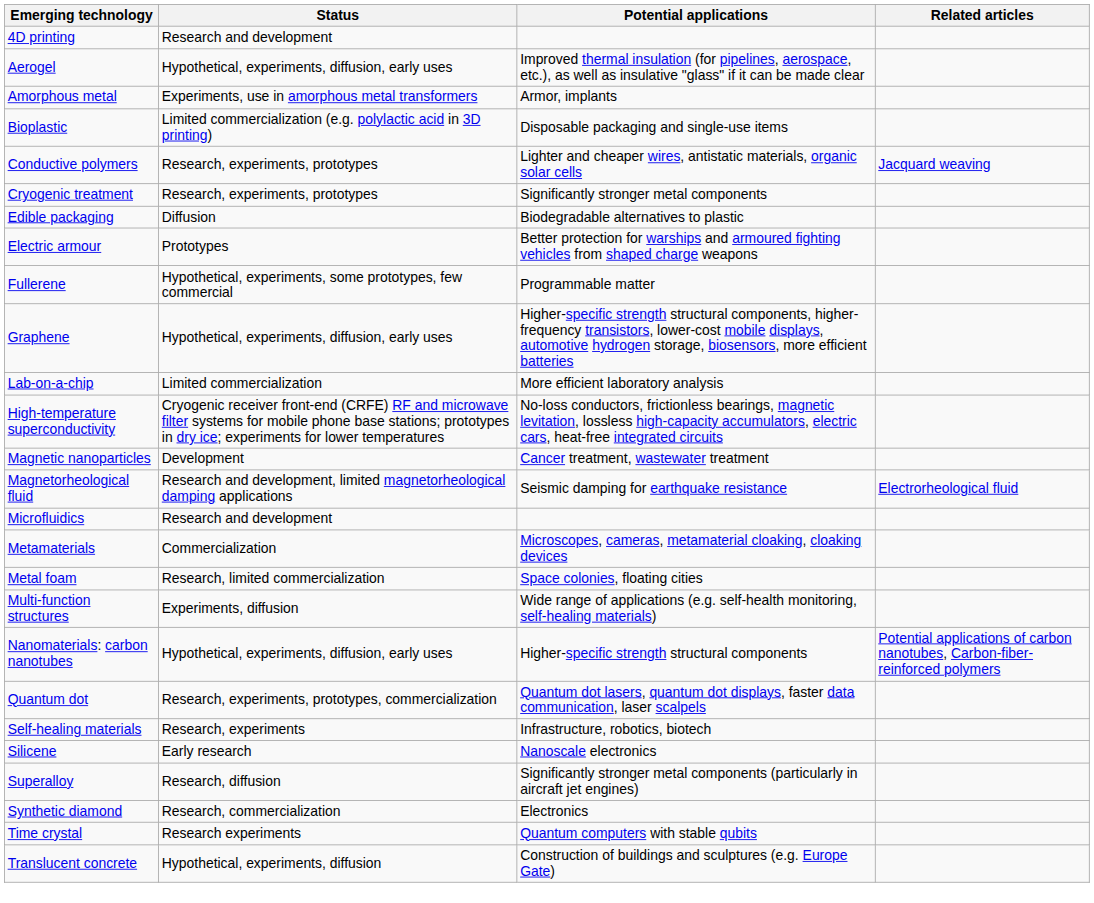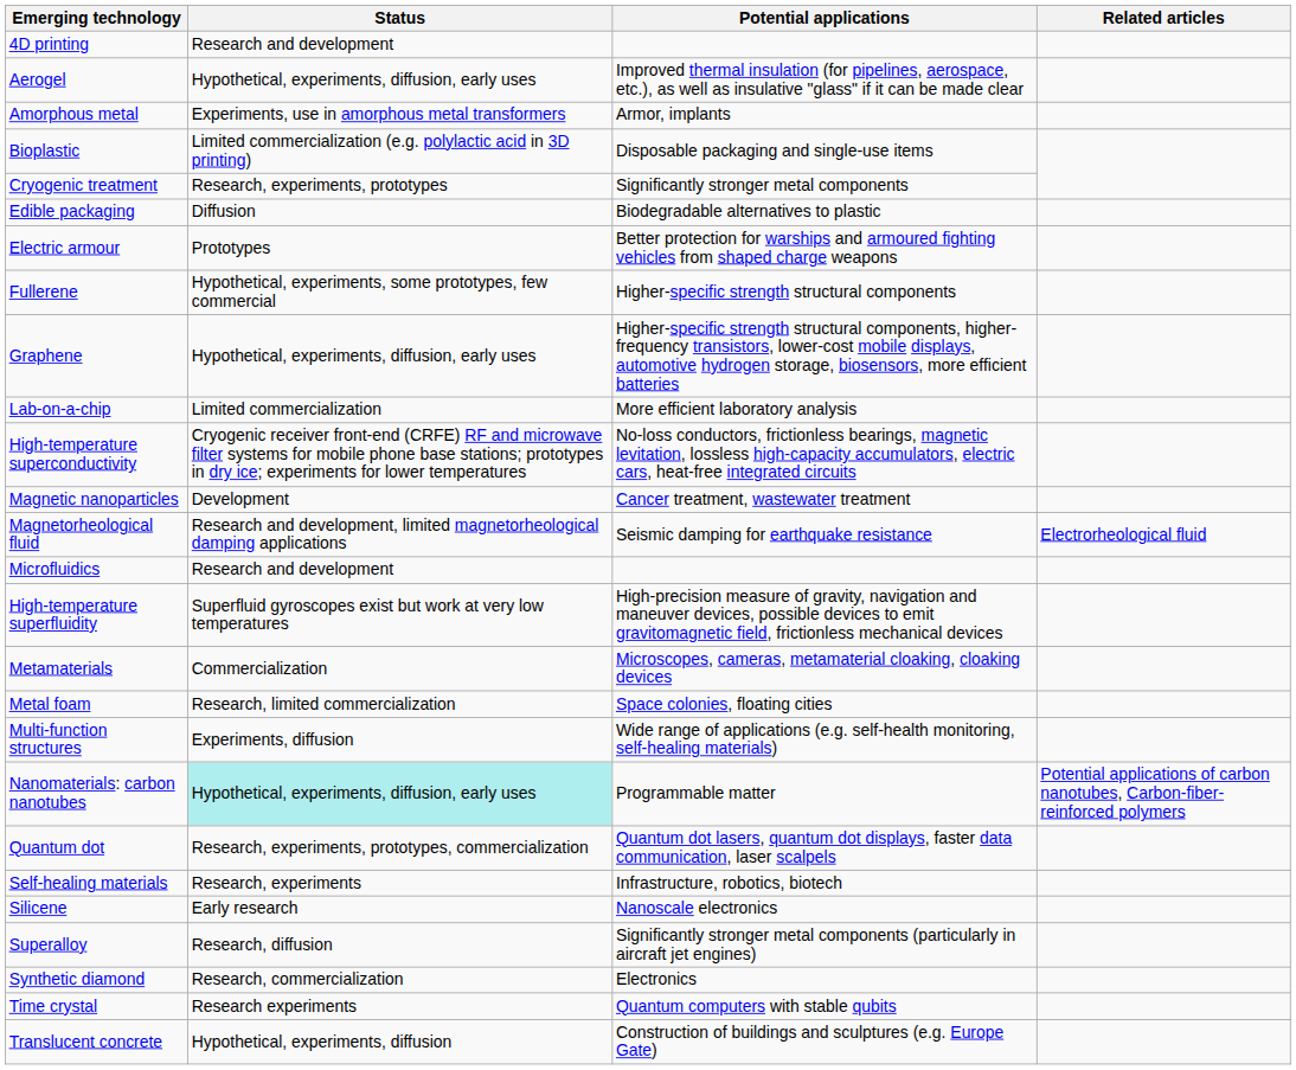 <table class="wikitable sortable">
 <tr>
 <th>Emerging technology</th>
 <th>Status</th>
 <th>Potential applications</th>
 <th>Related articles</th>
 </tr>
 <tr>
 <td><a href='#'>4D printing</a></td>
 <td>Research and development</td>
 <td></td>
 <td></td>
 </tr>
 <tr>
 <td><a href='#'>Aerogel</a></td>
 <td>Hypothetical, experiments, diffusion, early uses</td>
 <td>Improved <a href='#'>thermal insulation</a> (for <a href='#'>pipelines</a>, <a href='#'>aerospace</a>, etc.), as well as insulative "glass" if it can be made clear</td>
 <td></td>
 </tr>
 <tr>
 <td><a href='#'>Amorphous metal</a></td>
 <td>Experiments, use in <a href='#'>amorphous metal transformers</a></td>
 <td>Armor, implants</td>
 <td></td>
 </tr>
 <tr>
 <td><a href='#'>Bioplastic</a></td>
 <td>Limited commercialization (e.g. <a href='#'>polylactic acid</a> in <a href='#'>3D printing</a>)</td>
 <td>Disposable packaging and single-use items</td>
 </tr>
 <tr>
-<td><a href='#'>Conductive polymers</a></td>
-<td>Research, experiments, prototypes</td>
-<td>Lighter and cheaper <a href='#'>wires</a>, antistatic materials, <a href='#'>organic solar cells</a></td>
-<td><a href='#'>Jacquard weaving</a></td>
-</tr>
-<tr>
 <td><a href='#'>Cryogenic treatment</a></td>
 <td>Research, experiments, prototypes</td>
 <td>Significantly stronger metal components</td>
 </tr>
 <tr>
 <td><a href='#'>Edible packaging</a></td>
 <td>Diffusion</td>
 <td>Biodegradable alternatives to plastic</td>
 <td></td>
 </tr>
 <tr>
 <td><a href='#'>Electric armour</a></td>
 <td>Prototypes</td>
 <td>Better protection for <a href='#'>warships</a> and <a href='#'>armoured fighting vehicles</a> from <a href='#'>shaped charge</a> weapons</td>
 <td></td>
 </tr>
 <tr>
 <td><a href='#'>Fullerene</a></td>
 <td>Hypothetical, experiments, some prototypes, few commercial</td>
-<td>Programmable matter</td>
+<td>Higher-<a href='#'>specific strength</a> structural components</td>
 <td></td>
 </tr>
 <tr>
 <td><a href='#'>Graphene</a></td>
 <td>Hypothetical, experiments, diffusion, early uses</td>
 <td>Higher-<a href='#'>specific strength</a> structural components, higher-frequency <a href='#'>transistors</a>, lower-cost <a href='#'>mobile</a> <a href='#'>displays</a>, <a href='#'>automotive</a> <a href='#'>hydrogen</a> storage, <a href='#'>biosensors</a>, more efficient <a href='#'>batteries</a></td>
 <td></td>
 </tr>
 <tr>
 <td><a href='#'>Lab-on-a-chip</a></td>
 <td>Limited commercialization</td>
 <td>More efficient laboratory analysis</td>
 <td></td>
 </tr>
 <tr>
 <td><a href='#'>High-temperature superconductivity</a></td>
 <td>Cryogenic receiver front-end (CRFE) <a href='#'>RF and microwave filter</a> systems for mobile phone base stations; prototypes in <a href='#'>dry ice</a>; experiments for lower temperatures</td>
 <td>No-loss conductors, frictionless bearings, <a href='#'>magnetic levitation</a>, lossless <a href='#'>high-capacity accumulators</a>, <a href='#'>electric cars</a>, heat-free <a href='#'>integrated circuits</a></td>
 <td></td>
 </tr>
 <tr>
 <td><a href='#'>Magnetic nanoparticles</a></td>
 <td>Development</td>
 <td><a href='#'>Cancer</a> treatment, <a href='#'>wastewater</a> treatment</td>
 <td></td>
 </tr>
 <tr>
 <td><a href='#'>Magnetorheological fluid</a></td>
 <td>Research and development, limited <a href='#'>magnetorheological damping</a> applications</td>
 <td>Seismic damping for <a href='#'>earthquake resistance</a></td>
 <td><a href='#'>Electrorheological fluid</a></td>
 </tr>
 <tr>
 <td><a href='#'>Microfluidics</a></td>
 <td>Research and development</td>
 <td></td>
 <td></td>
 </tr>
 <tr>
+<td><a href='#'>High-temperature superfluidity</a></td>
+<td>Superfluid gyroscopes exist but work at very low temperatures</td>
+<td>High-precision measure of gravity, navigation and maneuver devices, possible devices to emit <a href='#'>gravitomagnetic field</a>, frictionless mechanical devices</td>
+<td></td>
+</tr>
+<tr>
 <td><a href='#'>Metamaterials</a></td>
 <td>Commercialization</td>
 <td><a href='#'>Microscopes</a>, <a href='#'>cameras</a>, <a href='#'>metamaterial cloaking</a>, <a href='#'>cloaking devices</a></td>
 <td></td>
 </tr>
 <tr>
 <td><a href='#'>Metal foam</a></td>
 <td>Research, limited commercialization</td>
 <td><a href='#'>Space colonies</a>, floating cities</td>
 <td></td>
 </tr>
 <tr>
 <td><a href='#'>Multi-function structures</a></td>
 <td>Experiments, diffusion</td>
 <td>Wide range of applications (e.g. self-health monitoring, <a href='#'>self-healing materials</a>)</td>
 <td></td>
 </tr>
 <tr>
 <td><a href='#'>Nanomaterials</a>: <a href='#'>carbon nanotubes</a></td>
-<td>Hypothetical, experiments, diffusion, early uses</td>
-<td>Higher-<a href='#'>specific strength</a> structural components</td>
+<td style="background: paleturquoise;">Hypothetical, experiments, diffusion, early uses</td>
+<td>Programmable matter</td>
 <td><a href='#'>Potential applications of carbon nanotubes</a>, <a href='#'>Carbon-fiber-reinforced polymers</a></td>
 </tr>
 <tr>
 <td><a href='#'>Quantum dot</a></td>
 <td>Research, experiments, prototypes, commercialization</td>
 <td><a href='#'>Quantum dot lasers</a>, <a href='#'>quantum dot displays</a>, faster <a href='#'>data communication</a>, laser <a href='#'>scalpels</a></td>
 <td></td>
 </tr>
 <tr>
 <td><a href='#'>Self-healing materials</a></td>
 <td>Research, experiments</td>
 <td>Infrastructure, robotics, biotech</td>
 <td></td>
 </tr>
 <tr>
 <td><a href='#'>Silicene</a></td>
 <td>Early research</td>
 <td><a href='#'>Nanoscale</a> electronics</td>
 <td></td>
 </tr>
 <tr>
 <td><a href='#'>Superalloy</a></td>
 <td>Research, diffusion</td>
 <td>Significantly stronger metal components (particularly in aircraft jet engines)</td>
 <td></td>
 </tr>
 <tr>
 <td><a href='#'>Synthetic diamond</a></td>
 <td>Research, commercialization</td>
 <td>Electronics</td>
 <td></td>
 </tr>
 <tr>
 <td><a href='#'>Time crystal</a></td>
 <td>Research experiments</td>
 <td><a href='#'>Quantum computers</a> with stable <a href='#'>qubits</a></td>
 <td></td>
 </tr>
 <tr>
 <td><a href='#'>Translucent concrete</a></td>
 <td>Hypothetical, experiments, diffusion</td>
 <td>Construction of buildings and sculptures (e.g. <a href='#'>Europe Gate</a>)</td>
 <td></td>
 </tr>
 </table>
